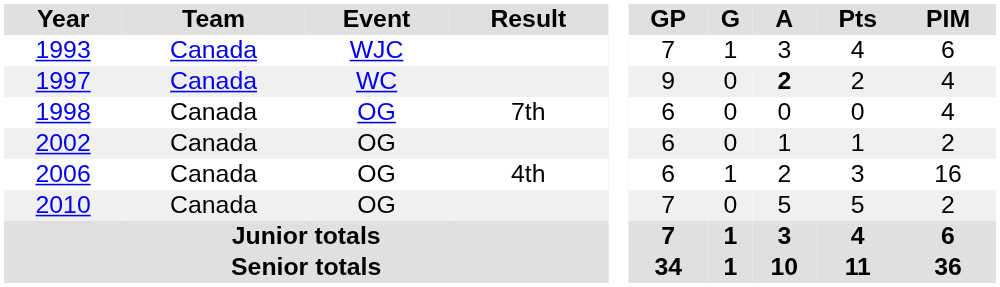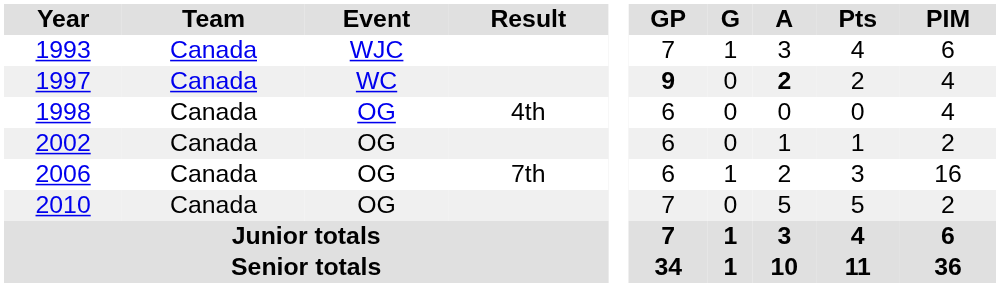 <table border="0" cellpadding="1" cellspacing="0" style="text-align:center; width:40em">
 <tr ALIGN="center" bgcolor="#e0e0e0">
 <th>Year</th>
 <th>Team</th>
 <th>Event</th>
 <th>Result</th>
 <th rowspan="99" bgcolor="#ffffff"> </th>
 <th>GP</th>
 <th>G</th>
 <th>A</th>
 <th>Pts</th>
 <th>PIM</th>
 </tr>
 <tr>
 <td><a href='#'>1993</a></td>
 <td><a href='#'>Canada</a></td>
 <td><a href='#'>WJC</a></td>
 <td></td>
 <td>7</td>
 <td>1</td>
 <td>3</td>
 <td>4</td>
 <td>6</td>
 </tr>
 <tr bgcolor="#f0f0f0">
 <td><a href='#'>1997</a></td>
 <td><a href='#'>Canada</a></td>
 <td><a href='#'>WC</a></td>
 <td></td>
-<td>9</td>
+<td><strong>9</strong></td>
 <td>0</td>
 <td><strong>2</strong></td>
 <td>2</td>
 <td>4</td>
 </tr>
 <tr>
 <td><a href='#'>1998</a></td>
 <td>Canada</td>
 <td><a href='#'>OG</a></td>
-<td>7th</td>
+<td>4th</td>
 <td>6</td>
 <td>0</td>
 <td>0</td>
 <td>0</td>
 <td>4</td>
 </tr>
 <tr bgcolor="#f0f0f0">
 <td><a href='#'>2002</a></td>
 <td>Canada</td>
 <td>OG</td>
 <td></td>
 <td>6</td>
 <td>0</td>
 <td>1</td>
 <td>1</td>
 <td>2</td>
 </tr>
 <tr>
 <td><a href='#'>2006</a></td>
 <td>Canada</td>
 <td>OG</td>
-<td>4th</td>
+<td>7th</td>
 <td>6</td>
 <td>1</td>
 <td>2</td>
 <td>3</td>
 <td>16</td>
 </tr>
 <tr bgcolor="#f0f0f0">
 <td><a href='#'>2010</a></td>
 <td>Canada</td>
 <td>OG</td>
 <td></td>
 <td>7</td>
 <td>0</td>
 <td>5</td>
 <td>5</td>
 <td>2</td>
 </tr>
 <tr bgcolor="#e0e0e0">
 <th colspan=4>Junior totals</th>
 <th>7</th>
 <th>1</th>
 <th>3</th>
 <th>4</th>
 <th>6</th>
 </tr>
 <tr bgcolor="#e0e0e0">
 <th colspan=4>Senior totals</th>
 <th>34</th>
 <th>1</th>
 <th>10</th>
 <th>11</th>
 <th>36</th>
 </tr>
 </table>
